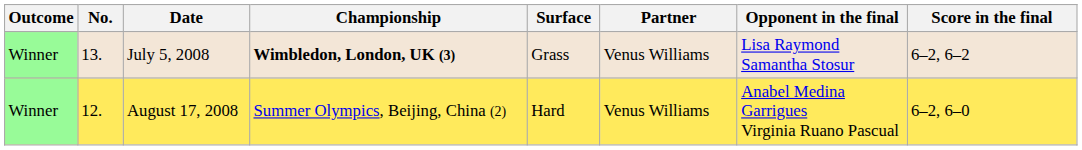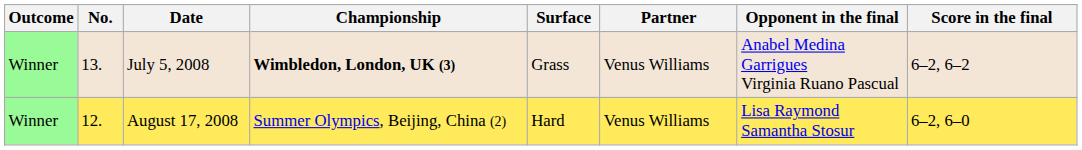 <table class="sortable wikitable" style=font-size:97%>
 <tr>
 <th width=55>Outcome</th>
 <th width=35>No.</th>
 <th width=110>Date</th>
 <th width=250>Championship</th>
 <th width=60>Surface</th>
 <th width=120>Partner</th>
 <th width=150>Opponent in the final</th>
 <th width=150>Score in the final</th>
 </tr>
 <tr bgcolor=f3e6d7>
 <td bgcolor=98FB98>Winner</td>
 <td>13.</td>
 <td>July 5, 2008</td>
 <td><strong>Wimbledon, London, UK <small>(3)</small></strong></td>
 <td>Grass</td>
 <td> Venus Williams</td>
-<td> <a href='#'>Lisa Raymond</a><br> <a href='#'>Samantha Stosur</a></td>
+<td> <a href='#'>Anabel Medina Garrigues</a><br> Virginia Ruano Pascual</td>
 <td>6–2, 6–2</td>
 </tr>
 <tr bgcolor=ffea5c>
 <td bgcolor=98FB98>Winner</td>
 <td>12.</td>
 <td>August 17, 2008</td>
 <td><a href='#'>Summer Olympics</a>, Beijing, China <small>(2)</small></td>
 <td>Hard</td>
 <td> Venus Williams</td>
-<td> <a href='#'>Anabel Medina Garrigues</a><br> Virginia Ruano Pascual</td>
+<td> <a href='#'>Lisa Raymond</a><br> <a href='#'>Samantha Stosur</a></td>
 <td>6–2, 6–0</td>
 </tr>
 </table>
